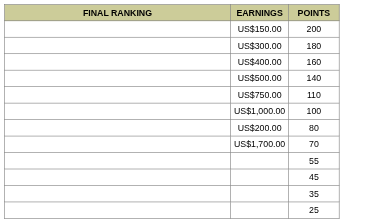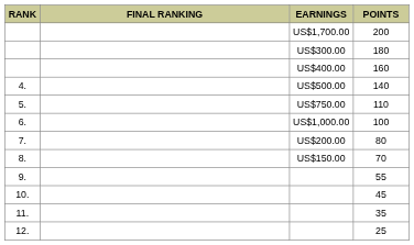 <table border="1" cellspacing="2" cellpadding="5" style="border-collapse: collapse; font-size: 90%;">
 <tr bgcolor="CCCC99">
+<th>RANK</th>
 <th style="width: 25em">FINAL RANKING</th>
 <th style="width: 5em">EARNINGS</th>
 <th style="width: 5em">POINTS</th>
 </tr>
 <tr>
+<td align="center"></td>
 <td></td>
-<td align="center">US$150.00</td>
+<td align="center">US$1,700.00</td>
 <td align="center">200</td>
 </tr>
 <tr>
+<td align="center"></td>
 <td></td>
 <td align="center">US$300.00</td>
 <td align="center">180</td>
 </tr>
 <tr>
+<td align="center"></td>
 <td></td>
 <td align="center">US$400.00</td>
 <td align="center">160</td>
 </tr>
 <tr>
+<td align="center">4.</td>
 <td></td>
 <td align="center">US$500.00</td>
 <td align="center">140</td>
 </tr>
 <tr>
+<td align="center">5.</td>
 <td></td>
 <td align="center">US$750.00</td>
 <td align="center">110</td>
 </tr>
 <tr>
+<td align="center">6.</td>
 <td></td>
 <td align="center">US$1,000.00</td>
 <td align="center">100</td>
 </tr>
 <tr>
+<td align="center">7.</td>
 <td></td>
 <td align="center">US$200.00</td>
 <td align="center">80</td>
 </tr>
 <tr>
+<td align="center">8.</td>
 <td></td>
-<td align="center">US$1,700.00</td>
+<td align="center">US$150.00</td>
 <td align="center">70</td>
 </tr>
 <tr>
+<td align="center">9.</td>
 <td></td>
 <td align="center"></td>
 <td align="center">55</td>
 </tr>
 <tr>
+<td align="center">10.</td>
 <td></td>
 <td align="center"></td>
 <td align="center">45</td>
 </tr>
 <tr>
+<td align="center">11.</td>
 <td></td>
 <td align="center"></td>
 <td align="center">35</td>
 </tr>
 <tr>
+<td align="center">12.</td>
 <td></td>
 <td align="center"></td>
 <td align="center">25</td>
 </tr>
 </table>
